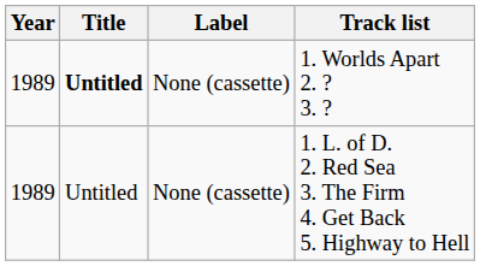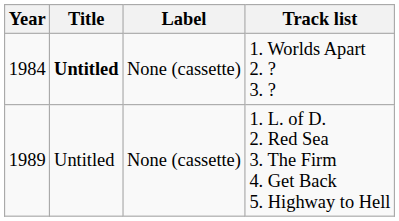 <table class="wikitable">
 <tr>
 <th>Year</th>
 <th>Title</th>
 <th>Label</th>
 <th>Track list</th>
 </tr>
 <tr>
-<td>1989</td>
+<td>1984</td>
 <td><strong>Untitled</strong></td>
 <td>None (cassette)</td>
 <td>1. Worlds Apart<br>2. ?<br>3. ?</td>
 </tr>
 <tr>
 <td>1989</td>
 <td>Untitled</td>
 <td>None (cassette)</td>
 <td>1. L. of D.<br>2. Red Sea<br>3. The Firm<br>4. Get Back<br>5. Highway to Hell</td>
 </tr>
 </table>
